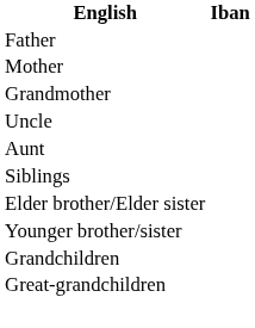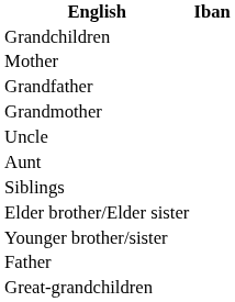 <table>
 <tr>
 <th>English</th>
 <th>Iban</th>
 </tr>
 <tr>
-<td>Father</td>
+<td>Grandchildren</td>
 <td></td>
 </tr>
 <tr>
 <td>Mother</td>
+<td></td>
+</tr>
+<tr>
+<td>Grandfather</td>
 <td></td>
 </tr>
 <tr>
 <td>Grandmother</td>
 <td></td>
 </tr>
 <tr>
 <td>Uncle</td>
 <td></td>
 </tr>
 <tr>
 <td>Aunt</td>
 <td></td>
 </tr>
 <tr>
 <td>Siblings</td>
 <td></td>
 </tr>
 <tr>
 <td>Elder brother/Elder sister</td>
 <td></td>
 </tr>
 <tr>
 <td>Younger brother/sister</td>
 <td></td>
 </tr>
 <tr>
-<td>Grandchildren</td>
+<td>Father</td>
 <td></td>
 </tr>
 <tr>
 <td>Great-grandchildren</td>
 <td></td>
 </tr>
 </table>
